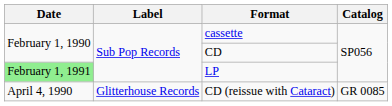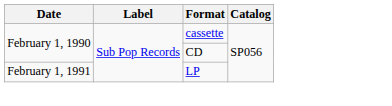 <table class="wikitable">
 <tr>
 <th>Date</th>
 <th>Label</th>
 <th>Format</th>
 <th>Catalog</th>
 </tr>
 <tr>
 <td rowspan="2">February 1, 1990</td>
 <td rowspan="3"><a href='#'>Sub Pop Records</a></td>
 <td><a href='#'>cassette</a></td>
 <td rowspan="3">SP056</td>
 </tr>
 <tr>
 <td>CD</td>
 </tr>
 <tr>
-<td style="background: lightgreen;">February 1, 1991</td>
+<td>February 1, 1991</td>
 <td><a href='#'>LP</a></td>
 </tr>
-<tr>
-<td>April 4, 1990</td>
-<td><a href='#'>Glitterhouse Records</a></td>
-<td>CD (reissue with <a href='#'>Cataract</a>)</td>
-<td>GR 0085</td>
-</tr>
 </table>
